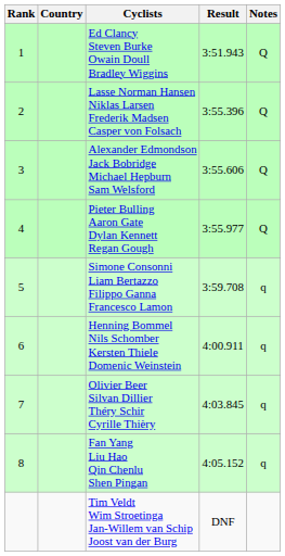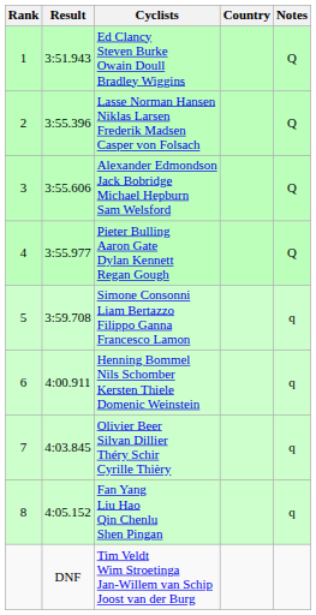 <table class="wikitable sortable" style="text-align:center;">
 <tr>
 <th>Rank</th>
+<th>Result</th>
+<th class="unsortable">Cyclists</th>
 <th>Country</th>
-<th class="unsortable">Cyclists</th>
-<th>Result</th>
 <th class="unsortable">Notes</th>
 </tr>
 <tr bgcolor=bbffbb>
 <td>1</td>
+<td>3:51.943</td>
+<td align=left><a href='#'>Ed Clancy</a><br><a href='#'>Steven Burke</a><br><a href='#'>Owain Doull</a><br><a href='#'>Bradley Wiggins</a></td>
 <td align=left></td>
-<td align=left><a href='#'>Ed Clancy</a><br><a href='#'>Steven Burke</a><br><a href='#'>Owain Doull</a><br><a href='#'>Bradley Wiggins</a></td>
-<td>3:51.943</td>
 <td>Q</td>
 </tr>
 <tr bgcolor=bbffbb>
 <td>2</td>
+<td>3:55.396</td>
+<td align=left><a href='#'>Lasse Norman Hansen</a><br><a href='#'>Niklas Larsen</a><br><a href='#'>Frederik Madsen</a><br><a href='#'>Casper von Folsach</a></td>
 <td align=left></td>
-<td align=left><a href='#'>Lasse Norman Hansen</a><br><a href='#'>Niklas Larsen</a><br><a href='#'>Frederik Madsen</a><br><a href='#'>Casper von Folsach</a></td>
-<td>3:55.396</td>
 <td>Q</td>
 </tr>
 <tr bgcolor=bbffbb>
 <td>3</td>
+<td>3:55.606</td>
+<td align=left><a href='#'>Alexander Edmondson</a><br><a href='#'>Jack Bobridge</a><br><a href='#'>Michael Hepburn</a><br><a href='#'>Sam Welsford</a></td>
 <td align=left></td>
-<td align=left><a href='#'>Alexander Edmondson</a><br><a href='#'>Jack Bobridge</a><br><a href='#'>Michael Hepburn</a><br><a href='#'>Sam Welsford</a></td>
-<td>3:55.606</td>
 <td>Q</td>
 </tr>
 <tr bgcolor=bbffbb>
 <td>4</td>
+<td>3:55.977</td>
+<td align=left><a href='#'>Pieter Bulling</a><br><a href='#'>Aaron Gate</a><br><a href='#'>Dylan Kennett</a><br><a href='#'>Regan Gough</a></td>
 <td align=left></td>
-<td align=left><a href='#'>Pieter Bulling</a><br><a href='#'>Aaron Gate</a><br><a href='#'>Dylan Kennett</a><br><a href='#'>Regan Gough</a></td>
-<td>3:55.977</td>
 <td>Q</td>
 </tr>
 <tr bgcolor=ccffcc>
 <td>5</td>
+<td>3:59.708</td>
+<td align=left><a href='#'>Simone Consonni</a><br><a href='#'>Liam Bertazzo</a><br><a href='#'>Filippo Ganna</a><br><a href='#'>Francesco Lamon</a></td>
 <td align=left></td>
-<td align=left><a href='#'>Simone Consonni</a><br><a href='#'>Liam Bertazzo</a><br><a href='#'>Filippo Ganna</a><br><a href='#'>Francesco Lamon</a></td>
-<td>3:59.708</td>
 <td>q</td>
 </tr>
 <tr bgcolor=ccffcc>
 <td>6</td>
+<td>4:00.911</td>
+<td align=left><a href='#'>Henning Bommel</a><br><a href='#'>Nils Schomber</a><br><a href='#'>Kersten Thiele</a><br><a href='#'>Domenic Weinstein</a></td>
 <td align=left></td>
-<td align=left><a href='#'>Henning Bommel</a><br><a href='#'>Nils Schomber</a><br><a href='#'>Kersten Thiele</a><br><a href='#'>Domenic Weinstein</a></td>
-<td>4:00.911</td>
 <td>q</td>
 </tr>
 <tr bgcolor=ccffcc>
 <td>7</td>
+<td>4:03.845</td>
+<td align=left><a href='#'>Olivier Beer</a><br><a href='#'>Silvan Dillier</a><br><a href='#'>Théry Schir</a><br><a href='#'>Cyrille Thièry</a></td>
 <td align=left></td>
-<td align=left><a href='#'>Olivier Beer</a><br><a href='#'>Silvan Dillier</a><br><a href='#'>Théry Schir</a><br><a href='#'>Cyrille Thièry</a></td>
-<td>4:03.845</td>
 <td>q</td>
 </tr>
 <tr bgcolor=ccffcc>
 <td>8</td>
+<td>4:05.152</td>
+<td align=left><a href='#'>Fan Yang</a><br><a href='#'>Liu Hao</a><br><a href='#'>Qin Chenlu</a><br><a href='#'>Shen Pingan</a></td>
 <td align=left></td>
-<td align=left><a href='#'>Fan Yang</a><br><a href='#'>Liu Hao</a><br><a href='#'>Qin Chenlu</a><br><a href='#'>Shen Pingan</a></td>
-<td>4:05.152</td>
 <td>q</td>
 </tr>
 <tr>
 <td></td>
+<td>DNF</td>
+<td align=left><a href='#'>Tim Veldt</a><br><a href='#'>Wim Stroetinga</a><br><a href='#'>Jan-Willem van Schip</a><br><a href='#'>Joost van der Burg</a></td>
 <td align=left></td>
-<td align=left><a href='#'>Tim Veldt</a><br><a href='#'>Wim Stroetinga</a><br><a href='#'>Jan-Willem van Schip</a><br><a href='#'>Joost van der Burg</a></td>
-<td>DNF</td>
 <td></td>
 </tr>
 </table>
